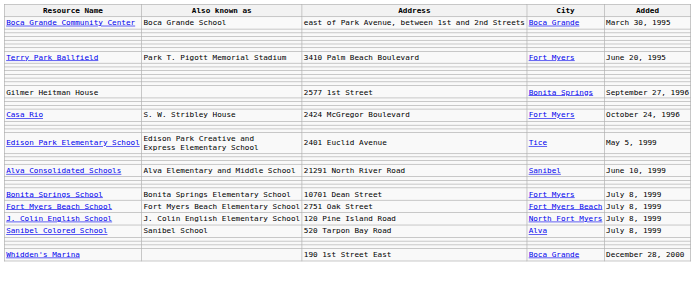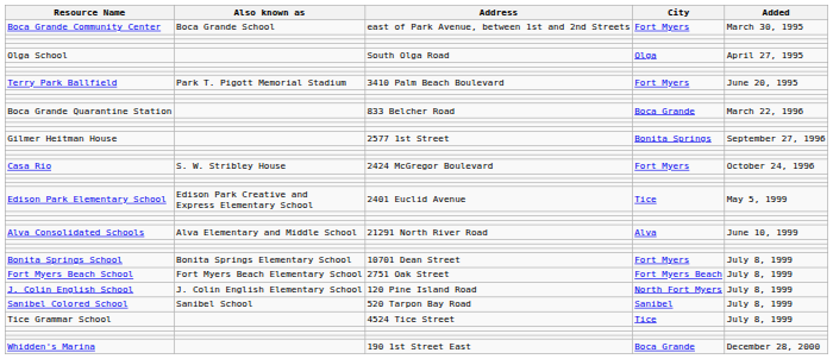 <table class="wikitable" style="font-size: 95%;">
 <tr>
 <th>Resource Name</th>
 <th>Also known as</th>
 <th>Address</th>
 <th>City</th>
 <th>Added</th>
 </tr>
 <tr>
 <td><a href='#'>Boca Grande Community Center</a></td>
 <td>Boca Grande School</td>
 <td>east of Park Avenue, between 1st and 2nd Streets</td>
-<td><a href='#'>Boca Grande</a></td>
+<td><a href='#'>Fort Myers</a></td>
 <td>March 30, 1995</td>
 </tr>
 <tr>
 <td></td>
 <td></td>
 <td></td>
 <td></td>
 <td></td>
 </tr>
 <tr>
 <td></td>
 <td></td>
 <td></td>
 <td></td>
 <td></td>
 </tr>
 <tr>
 <td></td>
 <td></td>
 <td></td>
 <td></td>
 <td></td>
+</tr>
+<tr>
+<td>Olga School</td>
+<td></td>
+<td>South Olga Road</td>
+<td><a href='#'>Olga</a></td>
+<td>April 27, 1995</td>
 </tr>
 <tr>
 <td></td>
 <td></td>
 <td></td>
 <td></td>
 <td></td>
 </tr>
 <tr>
 <td></td>
 <td></td>
 <td></td>
 <td></td>
 <td></td>
 </tr>
 <tr>
 <td></td>
 <td></td>
 <td></td>
 <td></td>
 <td></td>
 </tr>
 <tr>
 <td><a href='#'>Terry Park Ballfield</a></td>
 <td>Park T. Pigott Memorial Stadium</td>
 <td>3410 Palm Beach Boulevard</td>
 <td><a href='#'>Fort Myers</a></td>
 <td>June 20, 1995</td>
 </tr>
 <tr>
 <td></td>
 <td></td>
 <td></td>
 <td></td>
 <td></td>
 </tr>
 <tr>
 <td></td>
 <td></td>
 <td></td>
 <td></td>
 <td></td>
 </tr>
 <tr>
 <td></td>
 <td></td>
 <td></td>
 <td></td>
 <td></td>
+</tr>
+<tr>
+<td>Boca Grande Quarantine Station</td>
+<td></td>
+<td>833 Belcher Road</td>
+<td><a href='#'>Boca Grande</a></td>
+<td>March 22, 1996</td>
 </tr>
 <tr>
 <td></td>
 <td></td>
 <td></td>
 <td></td>
 <td></td>
 </tr>
 <tr>
 <td></td>
 <td></td>
 <td></td>
 <td></td>
 <td></td>
 </tr>
 <tr>
 <td></td>
 <td></td>
 <td></td>
 <td></td>
 <td></td>
 </tr>
 <tr>
 <td>Gilmer Heitman House</td>
 <td></td>
 <td>2577 1st Street </td>
 <td><a href='#'>Bonita Springs</a></td>
 <td>September 27, 1996</td>
 </tr>
 <tr>
 <td></td>
 <td></td>
 <td></td>
 <td></td>
 <td></td>
 </tr>
 <tr>
 <td></td>
 <td></td>
 <td></td>
 <td></td>
 <td></td>
 </tr>
 <tr>
 <td></td>
 <td></td>
 <td></td>
 <td></td>
 <td></td>
 </tr>
 <tr>
 <td><a href='#'>Casa Rio</a></td>
 <td>S. W. Stribley House</td>
 <td>2424 McGregor Boulevard</td>
 <td><a href='#'>Fort Myers</a></td>
 <td>October 24, 1996</td>
 </tr>
 <tr>
 <td></td>
 <td></td>
 <td></td>
 <td></td>
 <td></td>
 </tr>
 <tr>
 <td></td>
 <td></td>
 <td></td>
 <td></td>
 <td></td>
 </tr>
 <tr>
 <td></td>
 <td></td>
 <td></td>
 <td></td>
 <td></td>
 </tr>
 <tr>
 <td><a href='#'>Edison Park Elementary School</a></td>
 <td>Edison Park Creative and<br>Express Elementary School</td>
 <td>2401 Euclid Avenue</td>
 <td><a href='#'>Tice</a></td>
 <td>May 5, 1999</td>
 </tr>
 <tr>
 <td></td>
 <td></td>
 <td></td>
 <td></td>
 <td></td>
 </tr>
 <tr>
 <td></td>
 <td></td>
 <td></td>
 <td></td>
 <td></td>
 </tr>
 <tr>
 <td></td>
 <td></td>
 <td></td>
 <td></td>
 <td></td>
 </tr>
 <tr>
 <td><a href='#'>Alva Consolidated Schools</a></td>
 <td>Alva Elementary and Middle School</td>
 <td>21291 North River Road</td>
-<td><a href='#'>Sanibel</a></td>
+<td><a href='#'>Alva</a></td>
 <td>June 10, 1999</td>
 </tr>
 <tr>
 <td></td>
 <td></td>
 <td></td>
 <td></td>
 <td></td>
 </tr>
 <tr>
 <td></td>
 <td></td>
 <td></td>
 <td></td>
 <td></td>
 </tr>
 <tr>
 <td></td>
 <td></td>
 <td></td>
 <td></td>
 <td></td>
 </tr>
 <tr>
 <td><a href='#'>Bonita Springs School</a></td>
 <td>Bonita Springs Elementary School</td>
 <td>10701 Dean Street</td>
 <td><a href='#'>Fort Myers</a></td>
 <td>July 8, 1999</td>
 </tr>
 <tr>
 <td><a href='#'>Fort Myers Beach School</a></td>
 <td>Fort Myers Beach Elementary School</td>
 <td>2751 Oak Street</td>
 <td><a href='#'>Fort Myers Beach</a></td>
 <td>July 8, 1999</td>
 </tr>
 <tr>
 <td><a href='#'>J. Colin English School</a></td>
 <td>J. Colin English Elementary School</td>
 <td>120 Pine Island Road</td>
 <td><a href='#'>North Fort Myers</a></td>
 <td>July 8, 1999</td>
 </tr>
 <tr>
 <td><a href='#'>Sanibel Colored School</a></td>
 <td>Sanibel School</td>
 <td>520 Tarpon Bay Road</td>
-<td><a href='#'>Alva</a></td>
+<td><a href='#'>Sanibel</a></td>
+<td>July 8, 1999</td>
+</tr>
+<tr>
+<td>Tice Grammar School</td>
+<td></td>
+<td>4524 Tice Street</td>
+<td><a href='#'>Tice</a></td>
 <td>July 8, 1999</td>
 </tr>
 <tr>
 <td></td>
 <td></td>
 <td></td>
 <td></td>
 <td></td>
 </tr>
 <tr>
 <td></td>
 <td></td>
 <td></td>
 <td></td>
 <td></td>
 </tr>
 <tr>
 <td></td>
 <td></td>
 <td></td>
 <td></td>
 <td></td>
 </tr>
 <tr>
 <td><a href='#'>Whidden's Marina</a></td>
 <td></td>
 <td>190 1st Street East</td>
 <td><a href='#'>Boca Grande</a></td>
 <td>December 28, 2000</td>
 </tr>
 </table>
